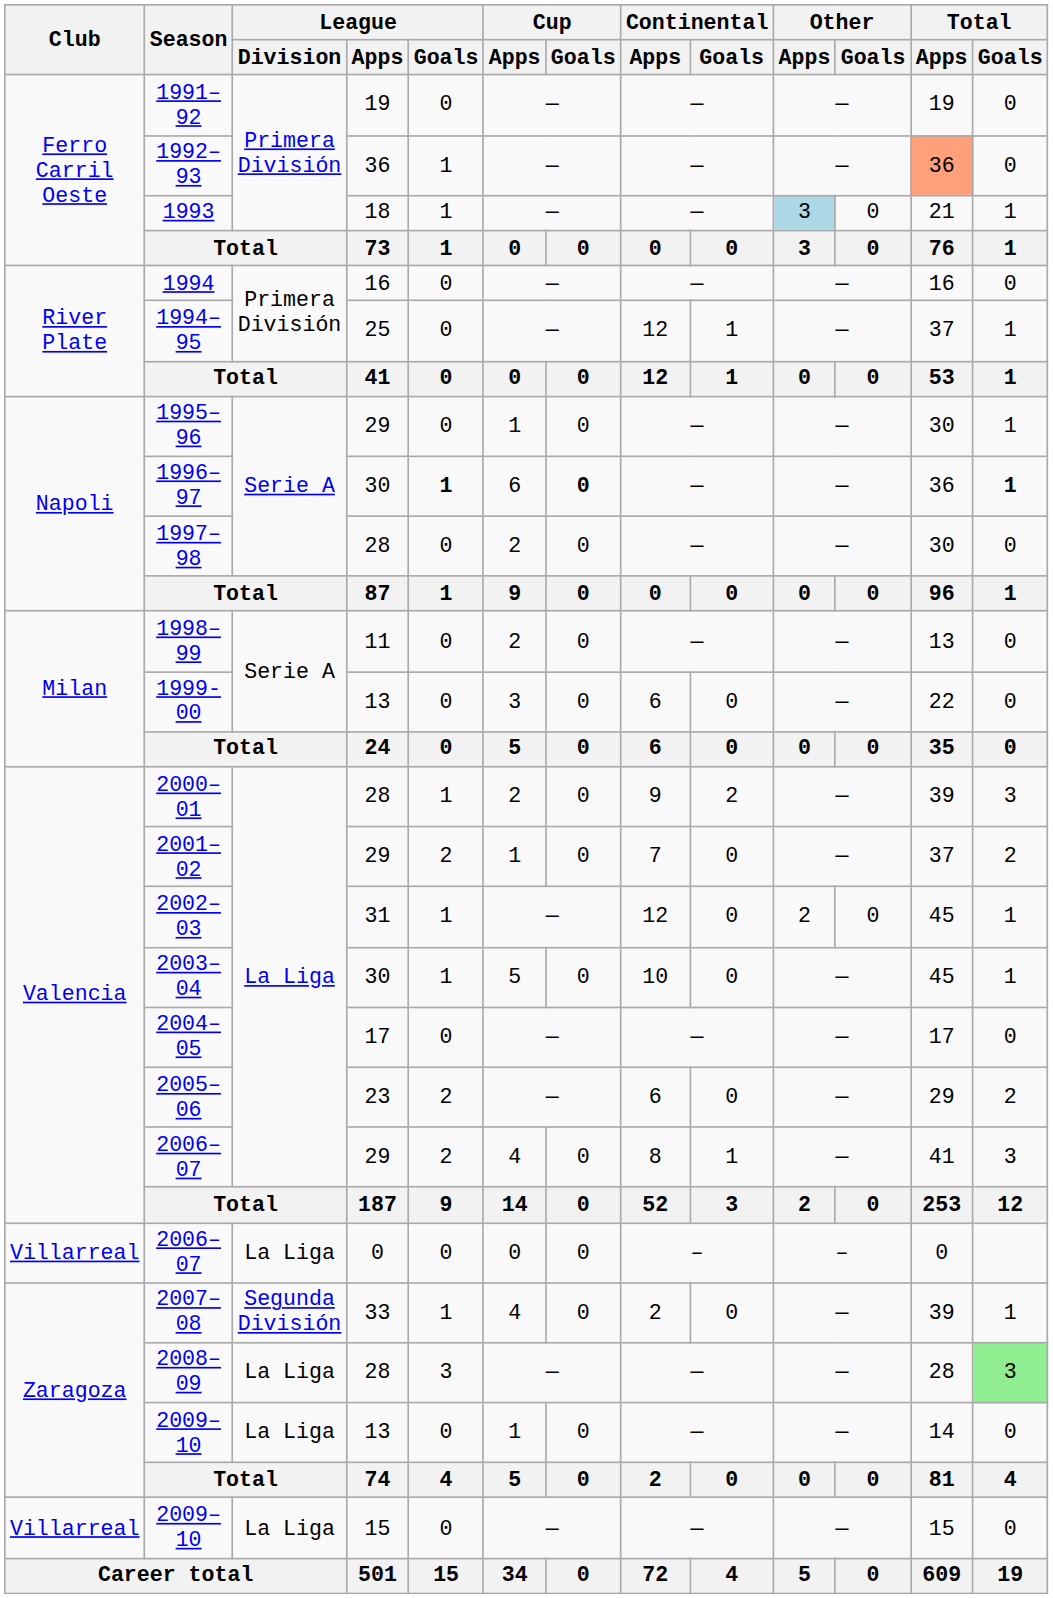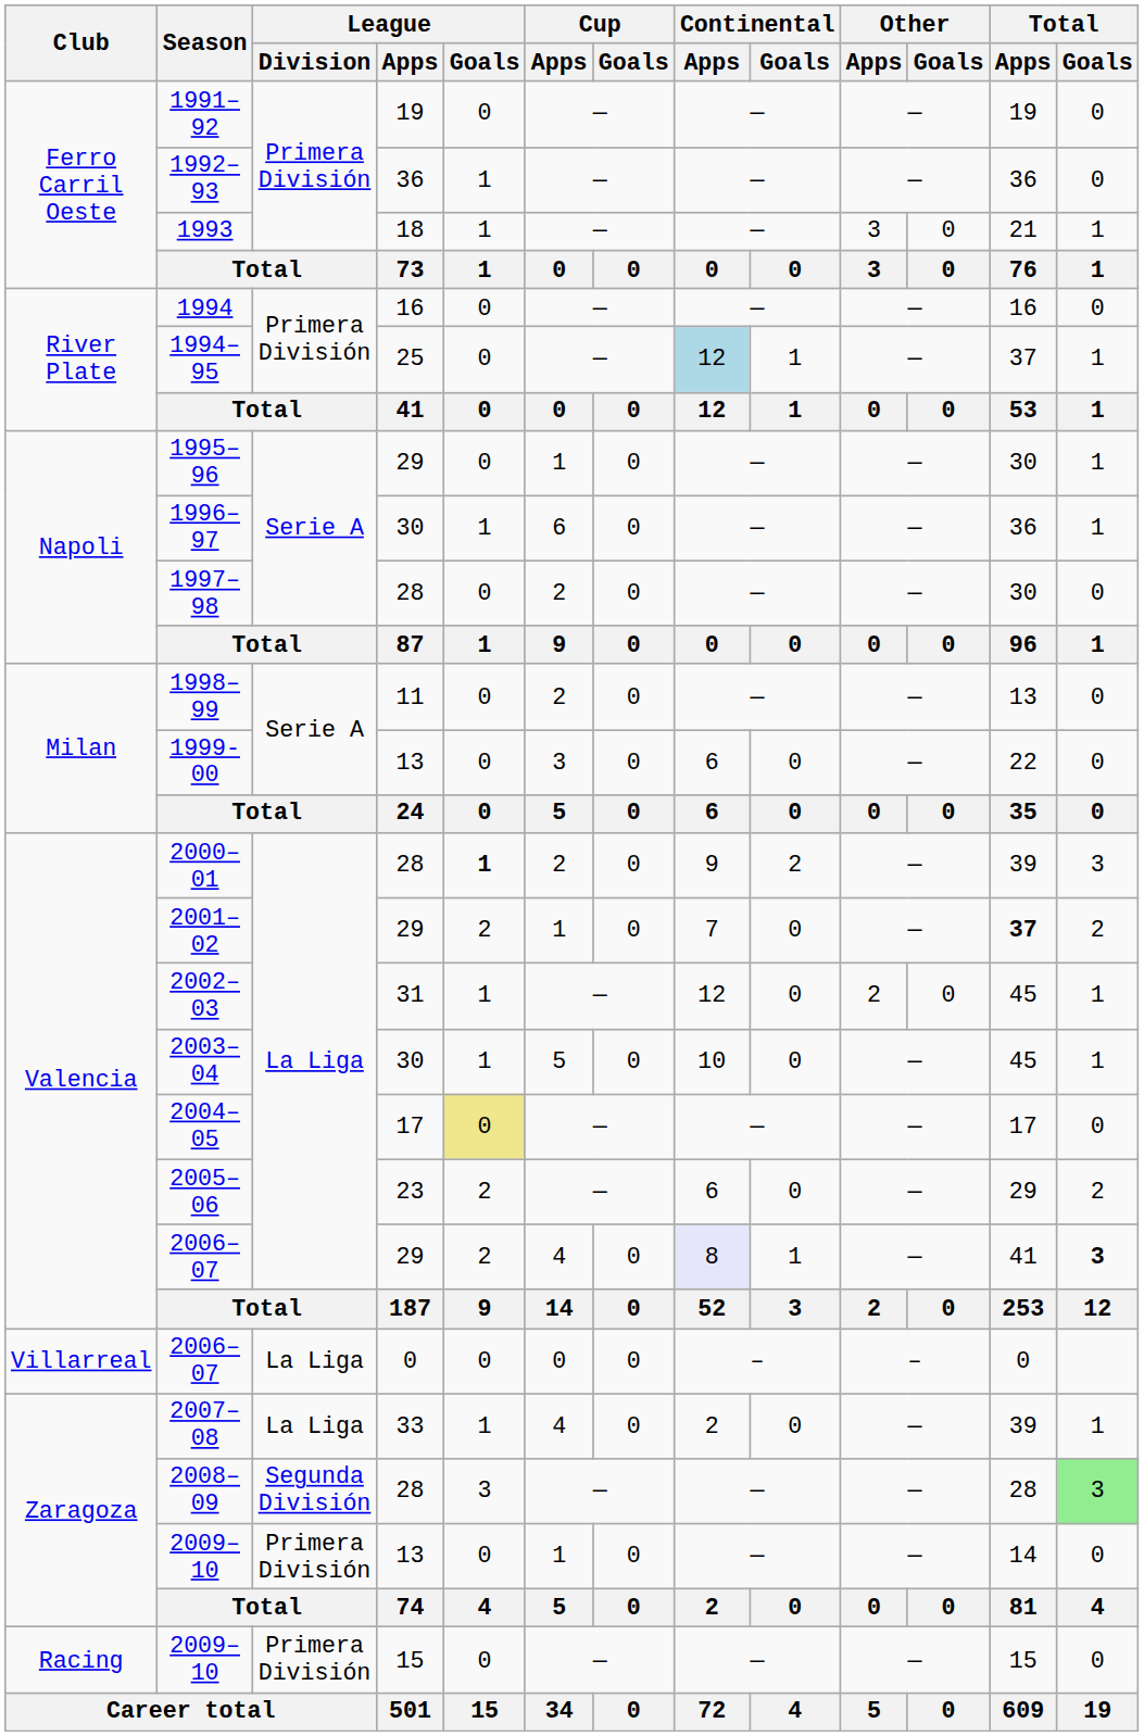 <table class="wikitable" style="text-align:center">
 <tr>
 <th rowspan="2">Club</th>
 <th rowspan="2">Season</th>
 <th colspan="3">League</th>
 <th colspan="2">Cup</th>
 <th colspan="2">Continental</th>
 <th colspan="2">Other</th>
 <th colspan="2">Total</th>
 </tr>
 <tr>
 <th>Division</th>
 <th>Apps</th>
 <th>Goals</th>
 <th>Apps</th>
 <th>Goals</th>
 <th>Apps</th>
 <th>Goals</th>
 <th>Apps</th>
 <th>Goals</th>
 <th>Apps</th>
 <th>Goals</th>
 </tr>
 <tr>
 <td rowspan="4"><a href='#'>Ferro Carril Oeste</a></td>
 <td><a href='#'>1991–92</a></td>
 <td rowspan="3"><a href='#'>Primera División</a></td>
 <td>19</td>
 <td>0</td>
 <td colspan="2">—</td>
 <td colspan="2">—</td>
 <td colspan="2">—</td>
 <td>19</td>
 <td>0</td>
 </tr>
 <tr>
 <td><a href='#'>1992–93</a></td>
 <td>36</td>
 <td>1</td>
 <td colspan="2">—</td>
 <td colspan="2">—</td>
 <td colspan="2">—</td>
-<td style="background: lightsalmon;">36</td>
+<td>36</td>
 <td>0</td>
 </tr>
 <tr>
 <td><a href='#'>1993</a></td>
 <td>18</td>
 <td>1</td>
 <td colspan="2">—</td>
 <td colspan="2">—</td>
-<td style="background: lightblue;">3</td>
+<td>3</td>
 <td>0</td>
 <td>21</td>
 <td>1</td>
 </tr>
 <tr>
 <th colspan="2">Total</th>
 <th>73</th>
 <th>1</th>
 <th>0</th>
 <th>0</th>
 <th>0</th>
 <th>0</th>
 <th>3</th>
 <th>0</th>
 <th>76</th>
 <th>1</th>
 </tr>
 <tr>
 <td rowspan="3"><a href='#'>River Plate</a></td>
 <td><a href='#'>1994</a></td>
 <td rowspan="2">Primera División</td>
 <td>16</td>
 <td>0</td>
 <td colspan="2">—</td>
 <td colspan="2">—</td>
 <td colspan="2">—</td>
 <td>16</td>
 <td>0</td>
 </tr>
 <tr>
 <td><a href='#'>1994–95</a></td>
 <td>25</td>
 <td>0</td>
 <td colspan=2>—</td>
-<td>12</td>
+<td style="background: lightblue;">12</td>
 <td>1</td>
 <td colspan="2">—</td>
 <td>37</td>
 <td>1</td>
 </tr>
 <tr>
 <th colspan="2">Total</th>
 <th>41</th>
 <th>0</th>
 <th>0</th>
 <th>0</th>
 <th>12</th>
 <th>1</th>
 <th>0</th>
 <th>0</th>
 <th>53</th>
 <th>1</th>
 </tr>
 <tr>
 <td rowspan="4"><a href='#'>Napoli</a></td>
 <td><a href='#'>1995–96</a></td>
 <td rowspan="3"><a href='#'>Serie A</a></td>
 <td>29</td>
 <td>0</td>
 <td>1</td>
 <td>0</td>
 <td colspan="2">—</td>
 <td colspan="2">—</td>
 <td>30</td>
 <td>1</td>
 </tr>
 <tr>
 <td><a href='#'>1996–97</a></td>
 <td>30</td>
-<td><strong>1</strong></td>
+<td>1</td>
 <td>6</td>
-<td><strong>0</strong></td>
+<td>0</td>
 <td colspan="2">—</td>
 <td colspan="2">—</td>
 <td>36</td>
-<td><strong>1</strong></td>
+<td>1</td>
 </tr>
 <tr>
 <td><a href='#'>1997–98</a></td>
 <td>28</td>
 <td>0</td>
 <td>2</td>
 <td>0</td>
 <td colspan="2">—</td>
 <td colspan="2">—</td>
 <td>30</td>
 <td>0</td>
 </tr>
 <tr>
 <th colspan="2">Total</th>
 <th>87</th>
 <th>1</th>
 <th>9</th>
 <th>0</th>
 <th>0</th>
 <th>0</th>
 <th>0</th>
 <th>0</th>
 <th>96</th>
 <th>1</th>
 </tr>
 <tr>
 <td rowspan="3"><a href='#'>Milan</a></td>
 <td><a href='#'>1998–99</a></td>
 <td rowspan="2">Serie A</td>
 <td>11</td>
 <td>0</td>
 <td>2</td>
 <td>0</td>
 <td colspan="2">—</td>
 <td colspan="2">—</td>
 <td>13</td>
 <td>0</td>
 </tr>
 <tr>
 <td><a href='#'>1999-00</a></td>
 <td>13</td>
 <td>0</td>
 <td>3</td>
 <td>0</td>
 <td>6</td>
 <td>0</td>
 <td colspan="2">—</td>
 <td>22</td>
 <td>0</td>
 </tr>
 <tr>
 <th colspan="2">Total</th>
 <th>24</th>
 <th>0</th>
 <th>5</th>
 <th>0</th>
 <th>6</th>
 <th>0</th>
 <th>0</th>
 <th>0</th>
 <th>35</th>
 <th>0</th>
 </tr>
 <tr>
 <td rowspan="8"><a href='#'>Valencia</a></td>
 <td><a href='#'>2000–01</a></td>
 <td rowspan="7"><a href='#'>La Liga</a></td>
 <td>28</td>
-<td>1</td>
+<td><strong>1</strong></td>
 <td>2</td>
 <td>0</td>
 <td>9</td>
 <td>2</td>
 <td colspan="2">—</td>
 <td>39</td>
 <td>3</td>
 </tr>
 <tr>
 <td><a href='#'>2001–02</a></td>
 <td>29</td>
 <td>2</td>
 <td>1</td>
 <td>0</td>
 <td>7</td>
 <td>0</td>
 <td colspan="2">—</td>
-<td>37</td>
+<td><strong>37</strong></td>
 <td>2</td>
 </tr>
 <tr>
 <td><a href='#'>2002–03</a></td>
 <td>31</td>
 <td>1</td>
 <td colspan=2>—</td>
 <td>12</td>
 <td>0</td>
 <td>2</td>
 <td>0</td>
 <td>45</td>
 <td>1</td>
 </tr>
 <tr>
 <td><a href='#'>2003–04</a></td>
 <td>30</td>
 <td>1</td>
 <td>5</td>
 <td>0</td>
 <td>10</td>
 <td>0</td>
 <td colspan="2">—</td>
 <td>45</td>
 <td>1</td>
 </tr>
 <tr>
 <td><a href='#'>2004–05</a></td>
 <td>17</td>
-<td>0</td>
+<td style="background: khaki;">0</td>
 <td colspan="2">—</td>
 <td colspan="2">—</td>
 <td colspan="2">—</td>
 <td>17</td>
 <td>0</td>
 </tr>
 <tr>
 <td><a href='#'>2005–06</a></td>
 <td>23</td>
 <td>2</td>
 <td colspan=2>—</td>
 <td>6</td>
 <td>0</td>
 <td colspan="2">—</td>
 <td>29</td>
 <td>2</td>
 </tr>
 <tr>
 <td><a href='#'>2006–07</a></td>
 <td>29</td>
 <td>2</td>
 <td>4</td>
 <td>0</td>
-<td>8</td>
+<td style="background: lavender;">8</td>
 <td>1</td>
 <td colspan="2">—</td>
 <td>41</td>
-<td>3</td>
+<td><strong>3</strong></td>
 </tr>
 <tr>
 <th colspan="2">Total</th>
 <th>187</th>
 <th>9</th>
 <th>14</th>
 <th>0</th>
 <th>52</th>
 <th>3</th>
 <th>2</th>
 <th>0</th>
 <th>253</th>
 <th>12</th>
 </tr>
 <tr>
 <td><a href='#'>Villarreal</a></td>
 <td><a href='#'>2006–07</a></td>
 <td>La Liga</td>
 <td>0</td>
 <td>0</td>
 <td>0</td>
 <td>0</td>
 <td colspan="2">–</td>
 <td colspan="2">–</td>
 <td>0</td>
 <td 0></td>
 </tr>
 <tr>
 <td rowspan="4"><a href='#'>Zaragoza</a></td>
 <td><a href='#'>2007–08</a></td>
-<td><a href='#'>Segunda División</a></td>
+<td>La Liga</td>
 <td>33</td>
 <td>1</td>
 <td>4</td>
 <td>0</td>
 <td>2</td>
 <td>0</td>
 <td colspan="2">—</td>
 <td>39</td>
 <td>1</td>
 </tr>
 <tr>
 <td><a href='#'>2008–09</a></td>
-<td>La Liga</td>
+<td><a href='#'>Segunda División</a></td>
 <td>28</td>
 <td>3</td>
 <td colspan="2">—</td>
 <td colspan="2">—</td>
 <td colspan="2">—</td>
 <td>28</td>
 <td style="background: lightgreen;">3</td>
 </tr>
 <tr>
 <td><a href='#'>2009–10</a></td>
-<td>La Liga</td>
+<td>Primera División</td>
 <td>13</td>
 <td>0</td>
 <td>1</td>
 <td>0</td>
 <td colspan="2">—</td>
 <td colspan="2">—</td>
 <td>14</td>
 <td>0</td>
 </tr>
 <tr>
 <th colspan="2">Total</th>
 <th>74</th>
 <th>4</th>
 <th>5</th>
 <th>0</th>
 <th>2</th>
 <th>0</th>
 <th>0</th>
 <th>0</th>
 <th>81</th>
 <th>4</th>
 </tr>
 <tr>
-<td><a href='#'>Villarreal</a></td>
+<td><a href='#'>Racing</a></td>
 <td><a href='#'>2009–10</a></td>
-<td>La Liga</td>
+<td>Primera División</td>
 <td>15</td>
 <td>0</td>
 <td colspan="2">—</td>
 <td colspan="2">—</td>
 <td colspan="2">—</td>
 <td>15</td>
 <td>0</td>
 </tr>
 <tr>
 <th colspan="3">Career total</th>
 <th>501</th>
 <th>15</th>
 <th>34</th>
 <th>0</th>
 <th>72</th>
 <th>4</th>
 <th>5</th>
 <th>0</th>
 <th>609</th>
 <th>19</th>
 </tr>
 </table>
